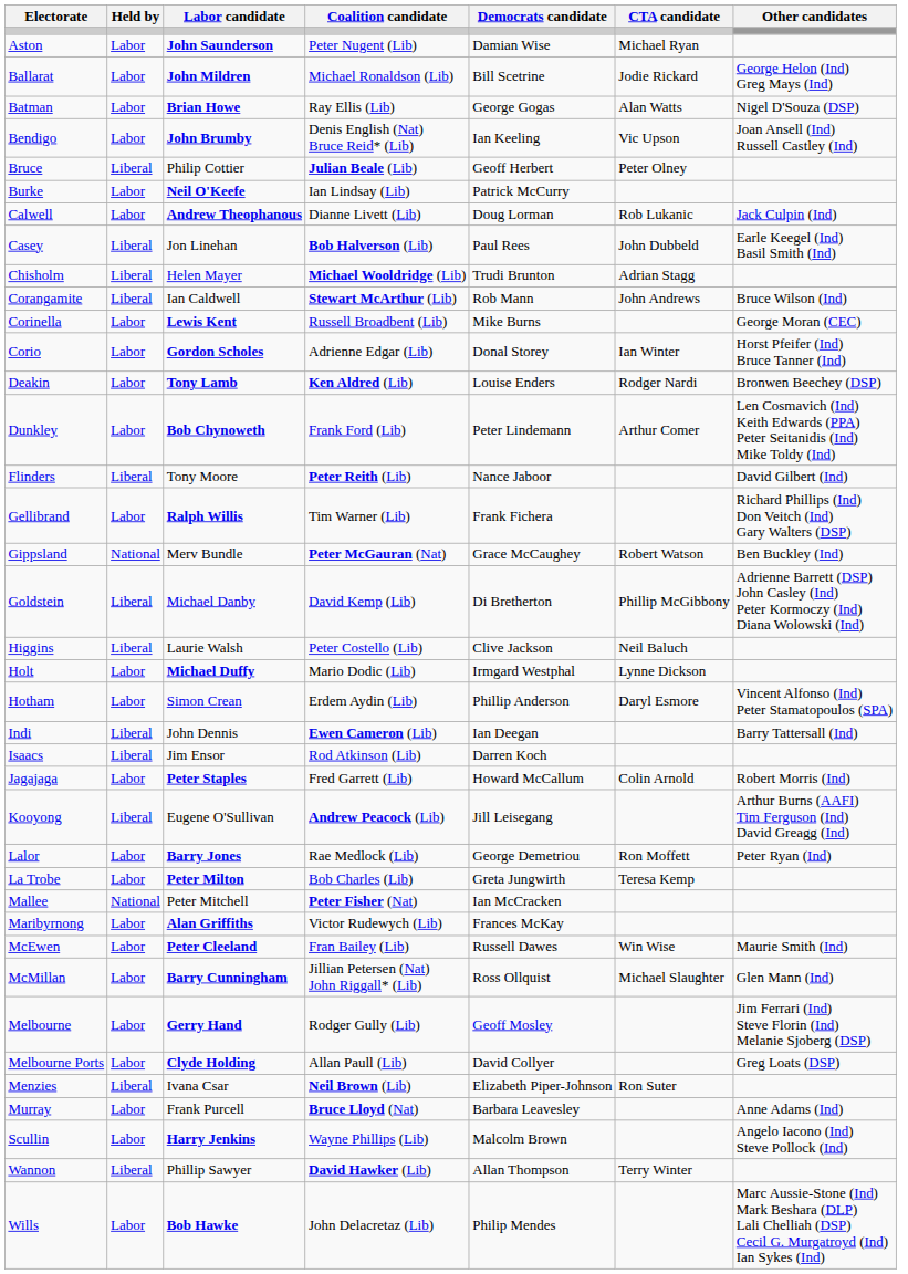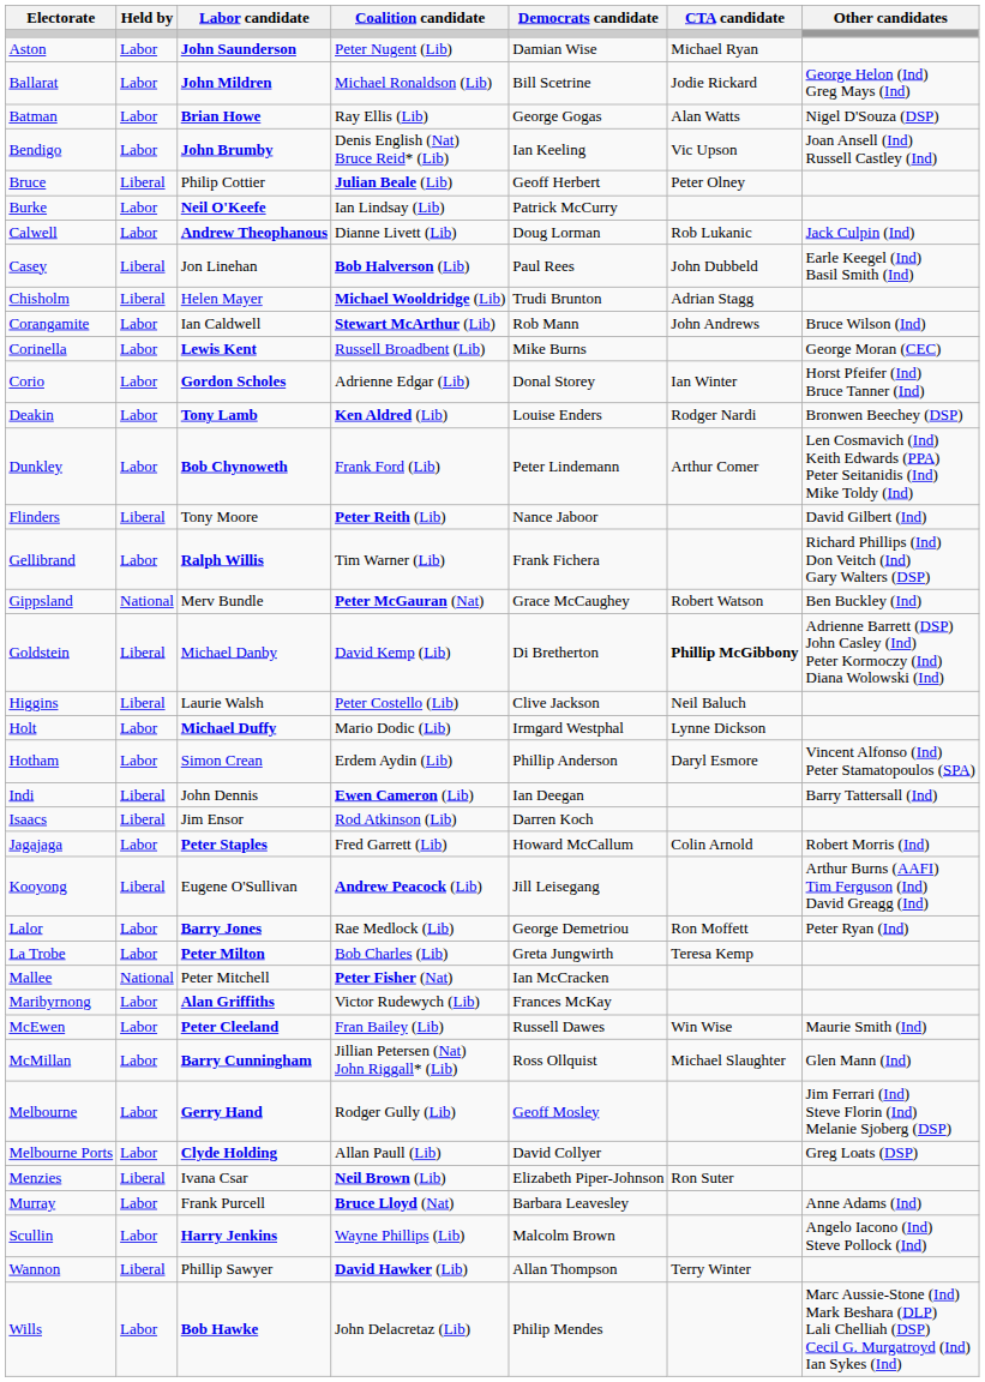 <table class="wikitable">
 <tr>
 <th>Electorate</th>
 <th>Held by</th>
 <th><a href='#'>Labor</a> candidate</th>
 <th><a href='#'>Coalition</a> candidate</th>
 <th><a href='#'>Democrats</a> candidate</th>
 <th><a href='#'>CTA</a> candidate</th>
 <th>Other candidates</th>
 </tr>
 <tr bgcolor="#cccccc">
 <td></td>
 <td></td>
 <td></td>
 <td></td>
 <td></td>
 <td></td>
 <td bgcolor="#999999"></td>
 </tr>
 <tr>
 <td><a href='#'>Aston</a></td>
 <td><a href='#'>Labor</a></td>
 <td><strong><a href='#'>John Saunderson</a></strong></td>
 <td><a href='#'>Peter Nugent</a> (<a href='#'>Lib</a>)</td>
 <td>Damian Wise</td>
 <td>Michael Ryan</td>
 <td></td>
 </tr>
 <tr>
 <td><a href='#'>Ballarat</a></td>
 <td><a href='#'>Labor</a></td>
 <td><strong><a href='#'>John Mildren</a></strong></td>
 <td><a href='#'>Michael Ronaldson</a> (<a href='#'>Lib</a>)</td>
 <td>Bill Scetrine</td>
 <td>Jodie Rickard</td>
 <td><a href='#'>George Helon</a> (<a href='#'>Ind</a>)<br>Greg Mays (<a href='#'>Ind</a>)</td>
 </tr>
 <tr>
 <td><a href='#'>Batman</a></td>
 <td><a href='#'>Labor</a></td>
 <td><strong><a href='#'>Brian Howe</a></strong></td>
 <td>Ray Ellis (<a href='#'>Lib</a>)</td>
 <td>George Gogas</td>
 <td>Alan Watts</td>
 <td>Nigel D'Souza (<a href='#'>DSP</a>)</td>
 </tr>
 <tr>
 <td><a href='#'>Bendigo</a></td>
 <td><a href='#'>Labor</a></td>
 <td><strong><a href='#'>John Brumby</a></strong></td>
 <td>Denis English (<a href='#'>Nat</a>)<br><a href='#'>Bruce Reid</a>* (<a href='#'>Lib</a>)</td>
 <td>Ian Keeling</td>
 <td>Vic Upson</td>
 <td>Joan Ansell (<a href='#'>Ind</a>)<br>Russell Castley (<a href='#'>Ind</a>)</td>
 </tr>
 <tr>
 <td><a href='#'>Bruce</a></td>
 <td><a href='#'>Liberal</a></td>
 <td>Philip Cottier</td>
 <td><strong><a href='#'>Julian Beale</a></strong> (<a href='#'>Lib</a>)</td>
 <td>Geoff Herbert</td>
 <td>Peter Olney</td>
 <td></td>
 </tr>
 <tr>
 <td><a href='#'>Burke</a></td>
 <td><a href='#'>Labor</a></td>
 <td><strong><a href='#'>Neil O'Keefe</a></strong></td>
 <td>Ian Lindsay (<a href='#'>Lib</a>)</td>
 <td>Patrick McCurry</td>
 <td></td>
 <td></td>
 </tr>
 <tr>
 <td><a href='#'>Calwell</a></td>
 <td><a href='#'>Labor</a></td>
 <td><strong><a href='#'>Andrew Theophanous</a></strong></td>
 <td>Dianne Livett (<a href='#'>Lib</a>)</td>
 <td>Doug Lorman</td>
 <td>Rob Lukanic</td>
 <td><a href='#'>Jack Culpin</a> (<a href='#'>Ind</a>)</td>
 </tr>
 <tr>
 <td><a href='#'>Casey</a></td>
 <td><a href='#'>Liberal</a></td>
 <td>Jon Linehan</td>
 <td><strong><a href='#'>Bob Halverson</a></strong> (<a href='#'>Lib</a>)</td>
 <td>Paul Rees</td>
 <td>John Dubbeld</td>
 <td>Earle Keegel (<a href='#'>Ind</a>)<br>Basil Smith (<a href='#'>Ind</a>)</td>
 </tr>
 <tr>
 <td><a href='#'>Chisholm</a></td>
 <td><a href='#'>Liberal</a></td>
 <td><a href='#'>Helen Mayer</a></td>
 <td><strong><a href='#'>Michael Wooldridge</a></strong> (<a href='#'>Lib</a>)</td>
 <td>Trudi Brunton</td>
 <td>Adrian Stagg</td>
 <td></td>
 </tr>
 <tr>
 <td><a href='#'>Corangamite</a></td>
-<td><a href='#'>Liberal</a></td>
+<td><a href='#'>Labor</a></td>
 <td>Ian Caldwell</td>
 <td><strong><a href='#'>Stewart McArthur</a></strong> (<a href='#'>Lib</a>)</td>
 <td>Rob Mann</td>
 <td>John Andrews</td>
 <td>Bruce Wilson (<a href='#'>Ind</a>)</td>
 </tr>
 <tr>
 <td><a href='#'>Corinella</a></td>
 <td><a href='#'>Labor</a></td>
 <td><strong><a href='#'>Lewis Kent</a></strong></td>
 <td><a href='#'>Russell Broadbent</a> (<a href='#'>Lib</a>)</td>
 <td>Mike Burns</td>
 <td></td>
 <td>George Moran (<a href='#'>CEC</a>)</td>
 </tr>
 <tr>
 <td><a href='#'>Corio</a></td>
 <td><a href='#'>Labor</a></td>
 <td><strong><a href='#'>Gordon Scholes</a></strong></td>
 <td>Adrienne Edgar (<a href='#'>Lib</a>)</td>
 <td>Donal Storey</td>
 <td>Ian Winter</td>
 <td>Horst Pfeifer (<a href='#'>Ind</a>)<br>Bruce Tanner (<a href='#'>Ind</a>)</td>
 </tr>
 <tr>
 <td><a href='#'>Deakin</a></td>
 <td><a href='#'>Labor</a></td>
 <td><strong><a href='#'>Tony Lamb</a></strong></td>
 <td><strong><a href='#'>Ken Aldred</a></strong> (<a href='#'>Lib</a>)</td>
 <td>Louise Enders</td>
 <td>Rodger Nardi</td>
 <td>Bronwen Beechey (<a href='#'>DSP</a>)</td>
 </tr>
 <tr>
 <td><a href='#'>Dunkley</a></td>
 <td><a href='#'>Labor</a></td>
 <td><strong><a href='#'>Bob Chynoweth</a></strong></td>
 <td><a href='#'>Frank Ford</a> (<a href='#'>Lib</a>)</td>
 <td>Peter Lindemann</td>
 <td>Arthur Comer</td>
 <td>Len Cosmavich (<a href='#'>Ind</a>)<br>Keith Edwards (<a href='#'>PPA</a>)<br>Peter Seitanidis (<a href='#'>Ind</a>)<br>Mike Toldy (<a href='#'>Ind</a>)</td>
 </tr>
 <tr>
 <td><a href='#'>Flinders</a></td>
 <td><a href='#'>Liberal</a></td>
 <td>Tony Moore</td>
 <td><strong><a href='#'>Peter Reith</a></strong> (<a href='#'>Lib</a>)</td>
 <td>Nance Jaboor</td>
 <td></td>
 <td>David Gilbert (<a href='#'>Ind</a>)</td>
 </tr>
 <tr>
 <td><a href='#'>Gellibrand</a></td>
 <td><a href='#'>Labor</a></td>
 <td><strong><a href='#'>Ralph Willis</a></strong></td>
 <td>Tim Warner (<a href='#'>Lib</a>)</td>
 <td>Frank Fichera</td>
 <td></td>
 <td>Richard Phillips (<a href='#'>Ind</a>)<br>Don Veitch (<a href='#'>Ind</a>)<br>Gary Walters (<a href='#'>DSP</a>)</td>
 </tr>
 <tr>
 <td><a href='#'>Gippsland</a></td>
 <td><a href='#'>National</a></td>
 <td>Merv Bundle</td>
 <td><strong><a href='#'>Peter McGauran</a></strong> (<a href='#'>Nat</a>)</td>
 <td>Grace McCaughey</td>
 <td>Robert Watson</td>
 <td>Ben Buckley (<a href='#'>Ind</a>)</td>
 </tr>
 <tr>
 <td><a href='#'>Goldstein</a></td>
 <td><a href='#'>Liberal</a></td>
 <td><a href='#'>Michael Danby</a></td>
 <td><a href='#'>David Kemp</a> (<a href='#'>Lib</a>)</td>
 <td>Di Bretherton</td>
-<td>Phillip McGibbony</td>
+<td><strong>Phillip McGibbony</strong></td>
 <td>Adrienne Barrett (<a href='#'>DSP</a>)<br>John Casley (<a href='#'>Ind</a>)<br>Peter Kormoczy (<a href='#'>Ind</a>)<br>Diana Wolowski (<a href='#'>Ind</a>)</td>
 </tr>
 <tr>
 <td><a href='#'>Higgins</a></td>
 <td><a href='#'>Liberal</a></td>
 <td>Laurie Walsh</td>
 <td><a href='#'>Peter Costello</a> (<a href='#'>Lib</a>)</td>
 <td>Clive Jackson</td>
 <td>Neil Baluch</td>
 <td></td>
 </tr>
 <tr>
 <td><a href='#'>Holt</a></td>
 <td><a href='#'>Labor</a></td>
 <td><strong><a href='#'>Michael Duffy</a></strong></td>
 <td>Mario Dodic (<a href='#'>Lib</a>)</td>
 <td>Irmgard Westphal</td>
 <td>Lynne Dickson</td>
 <td></td>
 </tr>
 <tr>
 <td><a href='#'>Hotham</a></td>
 <td><a href='#'>Labor</a></td>
 <td><a href='#'>Simon Crean</a></td>
 <td>Erdem Aydin (<a href='#'>Lib</a>)</td>
 <td>Phillip Anderson</td>
 <td>Daryl Esmore</td>
 <td>Vincent Alfonso (<a href='#'>Ind</a>)<br>Peter Stamatopoulos (<a href='#'>SPA</a>)</td>
 </tr>
 <tr>
 <td><a href='#'>Indi</a></td>
 <td><a href='#'>Liberal</a></td>
 <td>John Dennis</td>
 <td><strong><a href='#'>Ewen Cameron</a></strong> (<a href='#'>Lib</a>)</td>
 <td>Ian Deegan</td>
 <td></td>
 <td>Barry Tattersall (<a href='#'>Ind</a>)</td>
 </tr>
 <tr>
 <td><a href='#'>Isaacs</a></td>
 <td><a href='#'>Liberal</a></td>
 <td>Jim Ensor</td>
 <td><a href='#'>Rod Atkinson</a> (<a href='#'>Lib</a>)</td>
 <td>Darren Koch</td>
 <td></td>
 <td></td>
 </tr>
 <tr>
 <td><a href='#'>Jagajaga</a></td>
 <td><a href='#'>Labor</a></td>
 <td><strong><a href='#'>Peter Staples</a></strong></td>
 <td>Fred Garrett (<a href='#'>Lib</a>)</td>
 <td>Howard McCallum</td>
 <td>Colin Arnold</td>
 <td>Robert Morris (<a href='#'>Ind</a>)</td>
 </tr>
 <tr>
 <td><a href='#'>Kooyong</a></td>
 <td><a href='#'>Liberal</a></td>
 <td>Eugene O'Sullivan</td>
 <td><strong><a href='#'>Andrew Peacock</a></strong> (<a href='#'>Lib</a>)</td>
 <td>Jill Leisegang</td>
 <td></td>
 <td>Arthur Burns (<a href='#'>AAFI</a>)<br><a href='#'>Tim Ferguson</a> (<a href='#'>Ind</a>)<br>David Greagg (<a href='#'>Ind</a>)</td>
 </tr>
 <tr>
 <td><a href='#'>Lalor</a></td>
 <td><a href='#'>Labor</a></td>
 <td><strong><a href='#'>Barry Jones</a></strong></td>
 <td>Rae Medlock (<a href='#'>Lib</a>)</td>
 <td>George Demetriou</td>
 <td>Ron Moffett</td>
 <td>Peter Ryan (<a href='#'>Ind</a>)</td>
 </tr>
 <tr>
 <td><a href='#'>La Trobe</a></td>
 <td><a href='#'>Labor</a></td>
 <td><strong><a href='#'>Peter Milton</a></strong></td>
 <td><a href='#'>Bob Charles</a> (<a href='#'>Lib</a>)</td>
 <td>Greta Jungwirth</td>
 <td>Teresa Kemp</td>
 <td></td>
 </tr>
 <tr>
 <td><a href='#'>Mallee</a></td>
 <td><a href='#'>National</a></td>
 <td>Peter Mitchell</td>
 <td><strong><a href='#'>Peter Fisher</a></strong> (<a href='#'>Nat</a>)</td>
 <td>Ian McCracken</td>
 <td></td>
 <td></td>
 </tr>
 <tr>
 <td><a href='#'>Maribyrnong</a></td>
 <td><a href='#'>Labor</a></td>
 <td><strong><a href='#'>Alan Griffiths</a></strong></td>
 <td>Victor Rudewych (<a href='#'>Lib</a>)</td>
 <td>Frances McKay</td>
 <td></td>
 <td></td>
 </tr>
 <tr>
 <td><a href='#'>McEwen</a></td>
 <td><a href='#'>Labor</a></td>
 <td><strong><a href='#'>Peter Cleeland</a></strong></td>
 <td><a href='#'>Fran Bailey</a> (<a href='#'>Lib</a>)</td>
 <td>Russell Dawes</td>
 <td>Win Wise</td>
 <td>Maurie Smith (<a href='#'>Ind</a>)</td>
 </tr>
 <tr>
 <td><a href='#'>McMillan</a></td>
 <td><a href='#'>Labor</a></td>
 <td><strong><a href='#'>Barry Cunningham</a></strong></td>
 <td>Jillian Petersen (<a href='#'>Nat</a>)<br><a href='#'>John Riggall</a>* (<a href='#'>Lib</a>)</td>
 <td>Ross Ollquist</td>
 <td>Michael Slaughter</td>
 <td>Glen Mann (<a href='#'>Ind</a>)</td>
 </tr>
 <tr>
 <td><a href='#'>Melbourne</a></td>
 <td><a href='#'>Labor</a></td>
 <td><strong><a href='#'>Gerry Hand</a></strong></td>
 <td>Rodger Gully (<a href='#'>Lib</a>)</td>
 <td><a href='#'>Geoff Mosley</a></td>
 <td></td>
 <td>Jim Ferrari (<a href='#'>Ind</a>)<br>Steve Florin (<a href='#'>Ind</a>)<br>Melanie Sjoberg (<a href='#'>DSP</a>)</td>
 </tr>
 <tr>
 <td><a href='#'>Melbourne Ports</a></td>
 <td><a href='#'>Labor</a></td>
 <td><strong><a href='#'>Clyde Holding</a></strong></td>
 <td>Allan Paull (<a href='#'>Lib</a>)</td>
 <td>David Collyer</td>
 <td></td>
 <td>Greg Loats (<a href='#'>DSP</a>)</td>
 </tr>
 <tr>
 <td><a href='#'>Menzies</a></td>
 <td><a href='#'>Liberal</a></td>
 <td>Ivana Csar</td>
 <td><strong><a href='#'>Neil Brown</a></strong> (<a href='#'>Lib</a>)</td>
 <td>Elizabeth Piper-Johnson</td>
 <td>Ron Suter</td>
 <td></td>
 </tr>
 <tr>
 <td><a href='#'>Murray</a></td>
 <td><a href='#'>Labor</a></td>
 <td>Frank Purcell</td>
 <td><strong><a href='#'>Bruce Lloyd</a></strong> (<a href='#'>Nat</a>)</td>
 <td>Barbara Leavesley</td>
 <td></td>
 <td>Anne Adams (<a href='#'>Ind</a>)</td>
 </tr>
 <tr>
 <td><a href='#'>Scullin</a></td>
 <td><a href='#'>Labor</a></td>
 <td><strong><a href='#'>Harry Jenkins</a></strong></td>
 <td><a href='#'>Wayne Phillips</a> (<a href='#'>Lib</a>)</td>
 <td>Malcolm Brown</td>
 <td></td>
 <td>Angelo Iacono (<a href='#'>Ind</a>)<br>Steve Pollock (<a href='#'>Ind</a>)</td>
 </tr>
 <tr>
 <td><a href='#'>Wannon</a></td>
 <td><a href='#'>Liberal</a></td>
 <td>Phillip Sawyer</td>
 <td><strong><a href='#'>David Hawker</a></strong> (<a href='#'>Lib</a>)</td>
 <td>Allan Thompson</td>
 <td>Terry Winter</td>
 <td></td>
 </tr>
 <tr>
 <td><a href='#'>Wills</a></td>
 <td><a href='#'>Labor</a></td>
 <td><strong><a href='#'>Bob Hawke</a></strong></td>
 <td>John Delacretaz (<a href='#'>Lib</a>)</td>
 <td>Philip Mendes</td>
 <td></td>
 <td>Marc Aussie-Stone (<a href='#'>Ind</a>)<br>Mark Beshara (<a href='#'>DLP</a>)<br>Lali Chelliah (<a href='#'>DSP</a>)<br><a href='#'>Cecil G. Murgatroyd</a> (<a href='#'>Ind</a>)<br>Ian Sykes (<a href='#'>Ind</a>)</td>
 </tr>
 </table>
